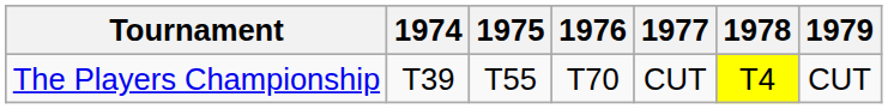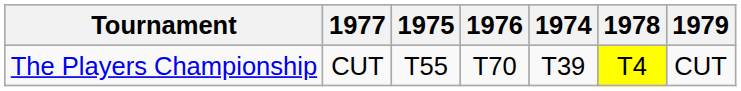 <table class="wikitable" style="font-size:95%;text-align:center;">
 <tr>
 <th>Tournament</th>
-<th>1974</th>
+<th>1977</th>
 <th>1975</th>
 <th>1976</th>
-<th>1977</th>
+<th>1974</th>
 <th>1978</th>
 <th>1979</th>
 </tr>
 <tr>
 <td align=left><a href='#'>The Players Championship</a></td>
-<td>T39</td>
+<td>CUT</td>
 <td>T55</td>
 <td>T70</td>
-<td>CUT</td>
+<td>T39</td>
 <td style="background:yellow;">T4</td>
 <td>CUT</td>
 </tr>
 </table>
